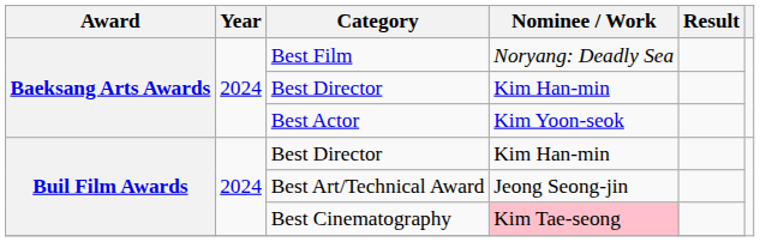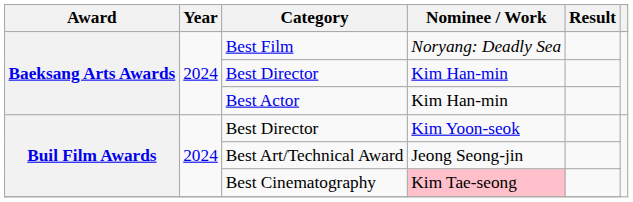 <table class="wikitable plainrowheaders sortable">
 <tr>
 <th scope="col">Award</th>
 <th scope="col">Year</th>
 <th scope="col">Category</th>
 <th scope="col">Nominee / Work</th>
 <th scope="col">Result</th>
 <th scope="col" class="unsortable"></th>
 </tr>
 <tr>
 <th scope="row" rowspan="3"><a href='#'>Baeksang Arts Awards</a></th>
 <td rowspan="3" style="text-align:center"><a href='#'>2024</a></td>
 <td><a href='#'>Best Film</a></td>
 <td><em>Noryang: Deadly Sea</em></td>
 <td></td>
 <td rowspan="3" style="text-align:center"></td>
 </tr>
 <tr>
 <td><a href='#'>Best Director</a></td>
 <td><a href='#'>Kim Han-min</a></td>
 <td></td>
 </tr>
 <tr>
 <td><a href='#'>Best Actor</a></td>
-<td><a href='#'>Kim Yoon-seok</a></td>
+<td>Kim Han-min</td>
 <td></td>
 </tr>
 <tr>
 <th scape="row" rowspan="3"><a href='#'>Buil Film Awards</a></th>
 <td rowspan="3" style"text-align:center"><a href='#'>2024</a></td>
 <td>Best Director</td>
-<td>Kim Han-min</td>
+<td><a href='#'>Kim Yoon-seok</a></td>
 <td></td>
 </tr>
 <tr>
 <td>Best Art/Technical Award</td>
 <td>Jeong Seong-jin</td>
 <td></td>
 </tr>
 <tr>
 <td>Best Cinematography</td>
 <td style="background: pink;">Kim Tae-seong</td>
 <td></td>
 </tr>
 <tr>
 </tr>
 </table>
